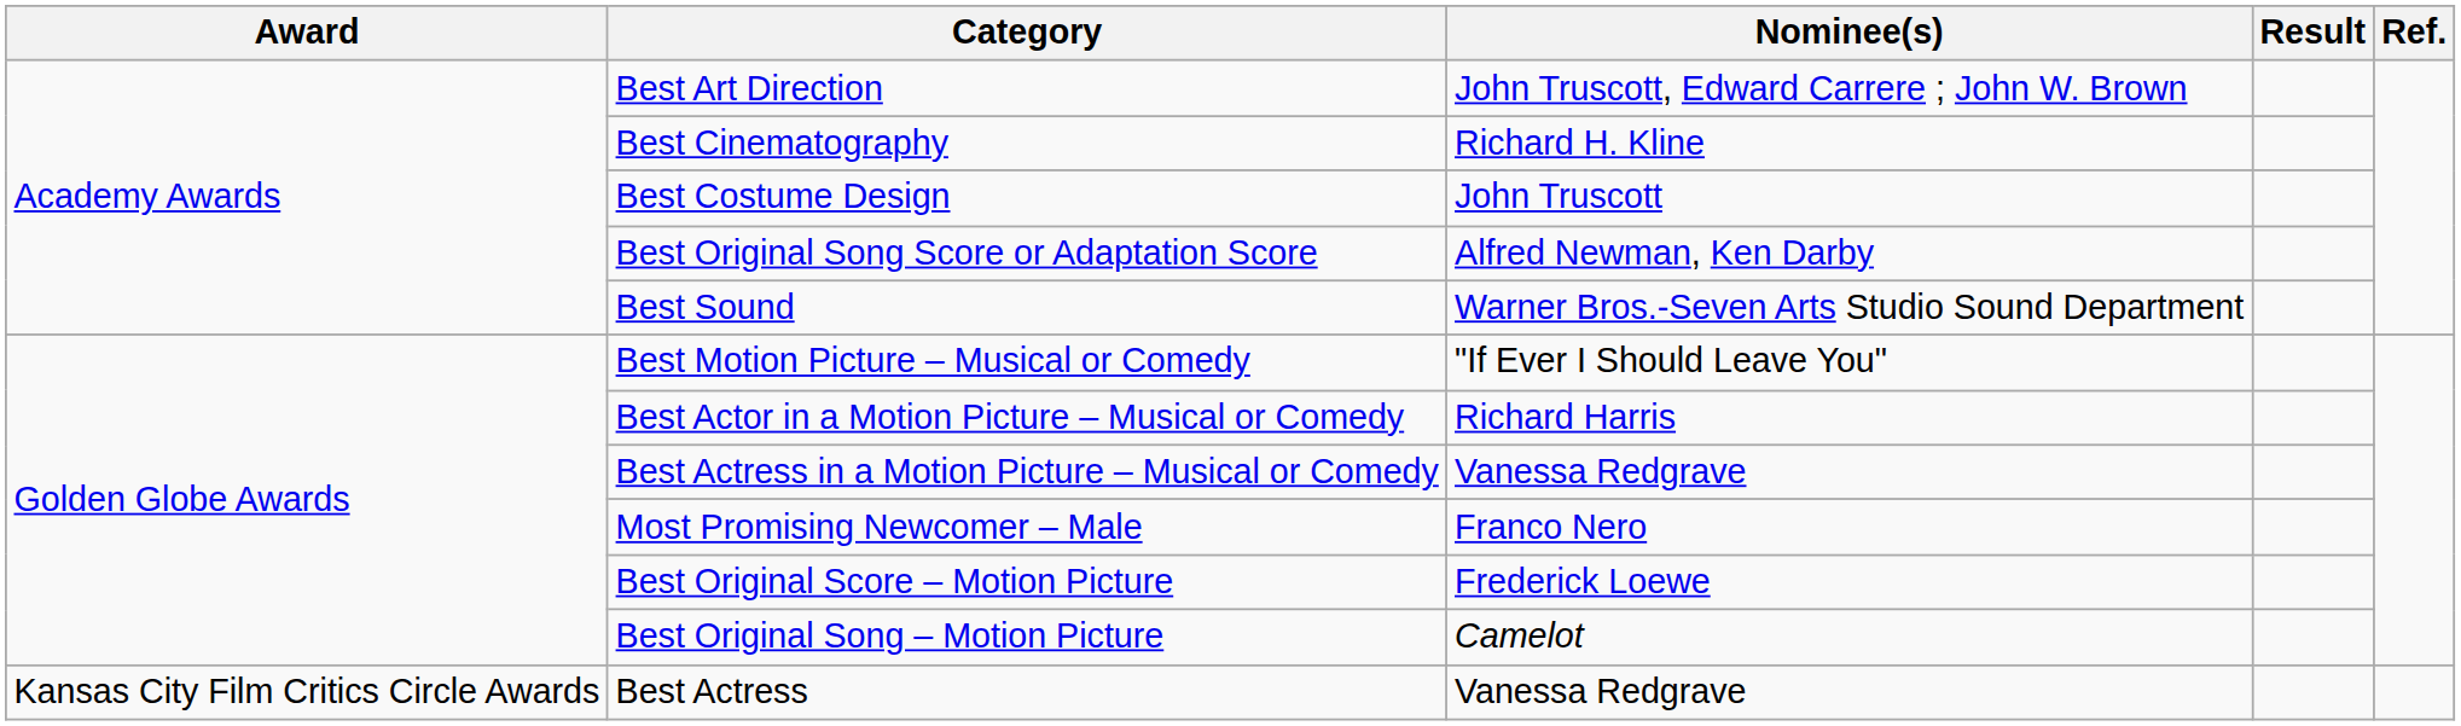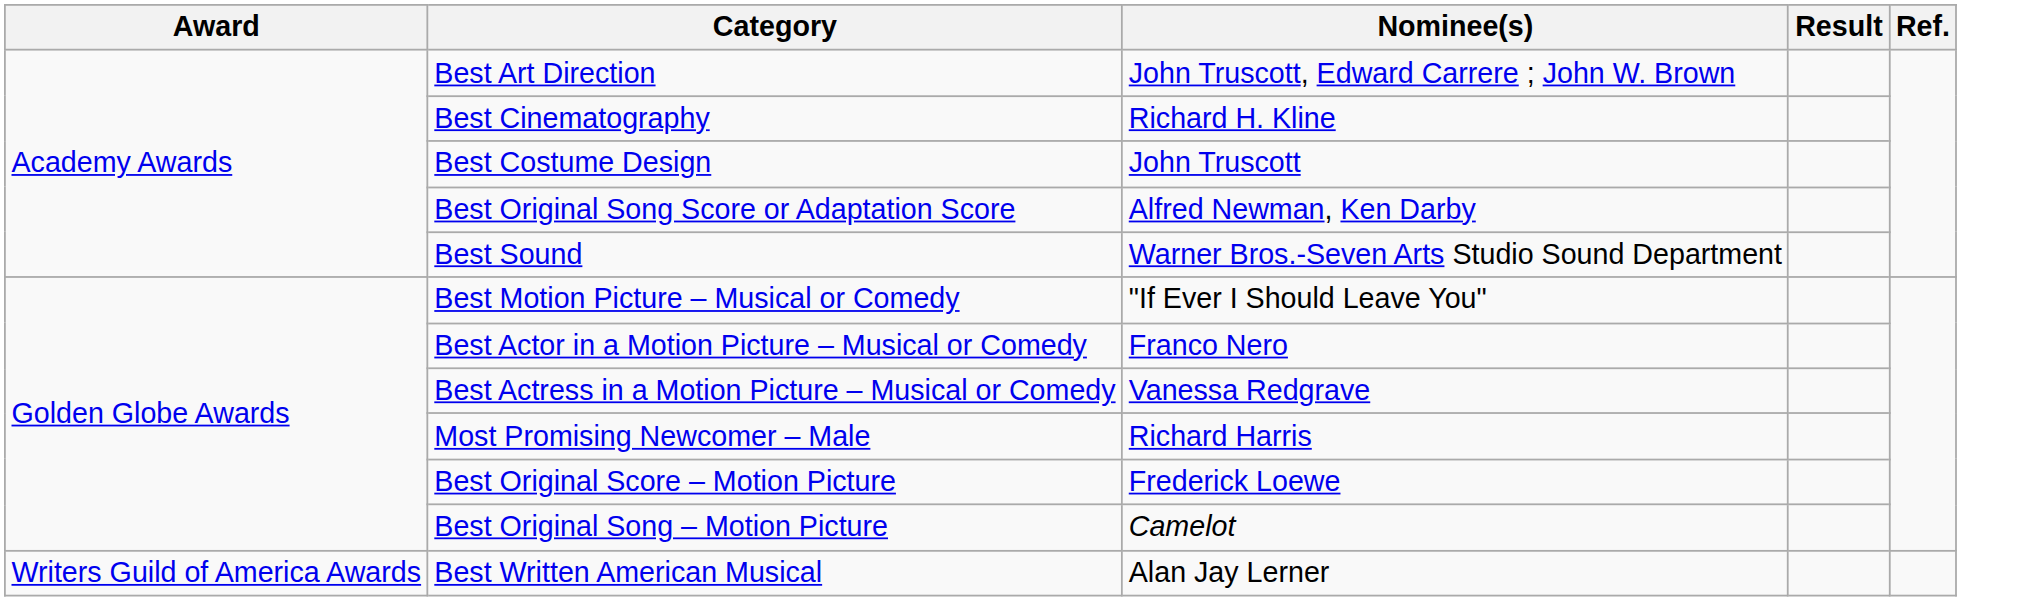 <table class="wikitable plainrowheaders">
 <tr>
 <th>Award</th>
 <th>Category</th>
 <th>Nominee(s)</th>
 <th>Result</th>
 <th>Ref.</th>
 </tr>
 <tr>
 <td rowspan="5"><a href='#'>Academy Awards</a></td>
 <td><a href='#'>Best Art Direction</a></td>
 <td><a href='#'>John Truscott</a>, <a href='#'>Edward Carrere</a> ; <a href='#'>John W. Brown</a> </td>
 <td></td>
 <td style="text-align:center;" rowspan="5"></td>
 </tr>
 <tr>
 <td><a href='#'>Best Cinematography</a></td>
 <td><a href='#'>Richard H. Kline</a></td>
 <td></td>
 </tr>
 <tr>
 <td><a href='#'>Best Costume Design</a></td>
 <td><a href='#'>John Truscott</a></td>
 <td></td>
 </tr>
 <tr>
 <td><a href='#'>Best Original Song Score or Adaptation Score</a></td>
 <td><a href='#'>Alfred Newman</a>, <a href='#'>Ken Darby</a></td>
 <td></td>
 </tr>
 <tr>
 <td><a href='#'>Best Sound</a></td>
 <td><a href='#'>Warner Bros.-Seven Arts</a> Studio Sound Department</td>
 <td></td>
 </tr>
 <tr>
 <td rowspan="6"><a href='#'>Golden Globe Awards</a></td>
 <td><a href='#'>Best Motion Picture – Musical or Comedy</a></td>
 <td>"If Ever I Should Leave You" </td>
 <td></td>
 <td rowspan="6" style="text-align:center;"></td>
 </tr>
 <tr>
 <td><a href='#'>Best Actor in a Motion Picture – Musical or Comedy</a></td>
-<td><a href='#'>Richard Harris</a></td>
+<td><a href='#'>Franco Nero</a></td>
 <td></td>
 </tr>
 <tr>
 <td><a href='#'>Best Actress in a Motion Picture – Musical or Comedy</a></td>
 <td><a href='#'>Vanessa Redgrave</a></td>
 <td></td>
 </tr>
 <tr>
 <td><a href='#'>Most Promising Newcomer – Male</a></td>
-<td><a href='#'>Franco Nero</a></td>
+<td><a href='#'>Richard Harris</a></td>
 <td></td>
 </tr>
 <tr>
 <td><a href='#'>Best Original Score – Motion Picture</a></td>
 <td><a href='#'>Frederick Loewe</a></td>
 <td></td>
 </tr>
 <tr>
 <td><a href='#'>Best Original Song – Motion Picture</a></td>
 <td><em>Camelot</em></td>
 <td></td>
 </tr>
 <tr>
-<td>Kansas City Film Critics Circle Awards</td>
-<td>Best Actress</td>
-<td>Vanessa Redgrave</td>
+<td><a href='#'>Writers Guild of America Awards</a></td>
+<td><a href='#'>Best Written American Musical</a></td>
+<td>Alan Jay Lerner</td>
 <td></td>
 <td style="text-align:center;"></td>
 </tr>
 </table>
